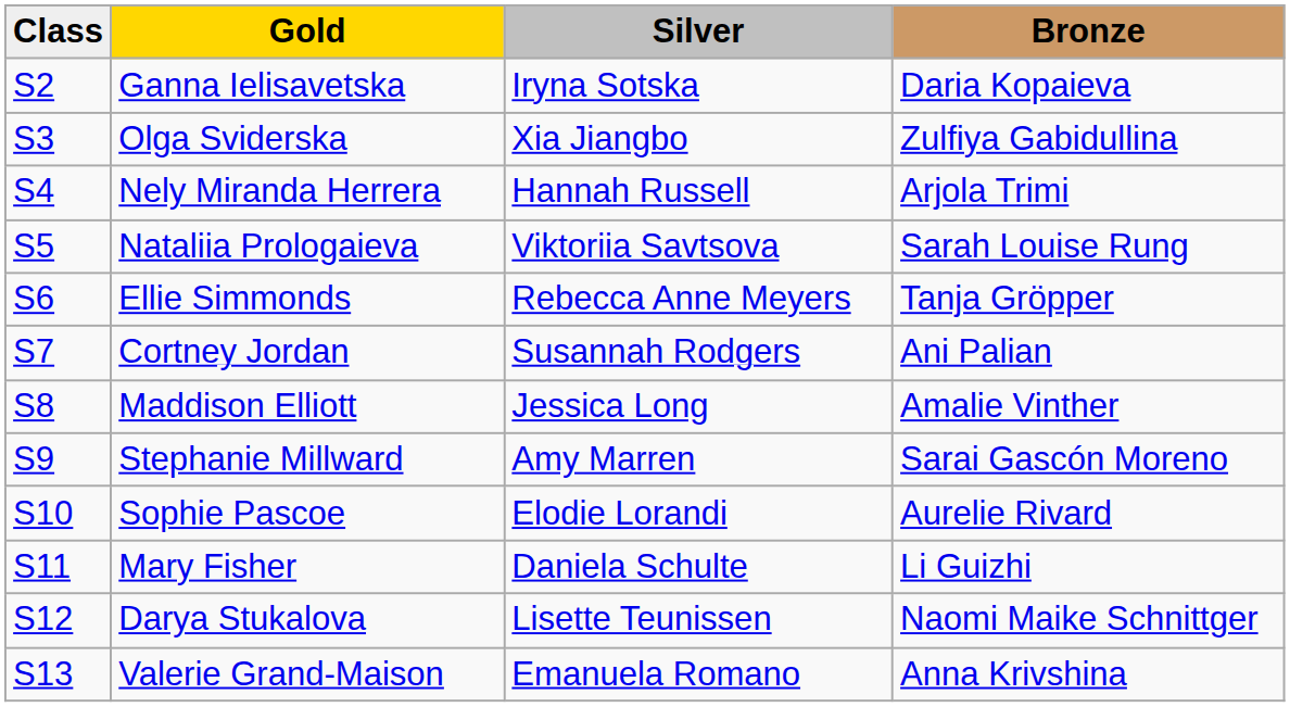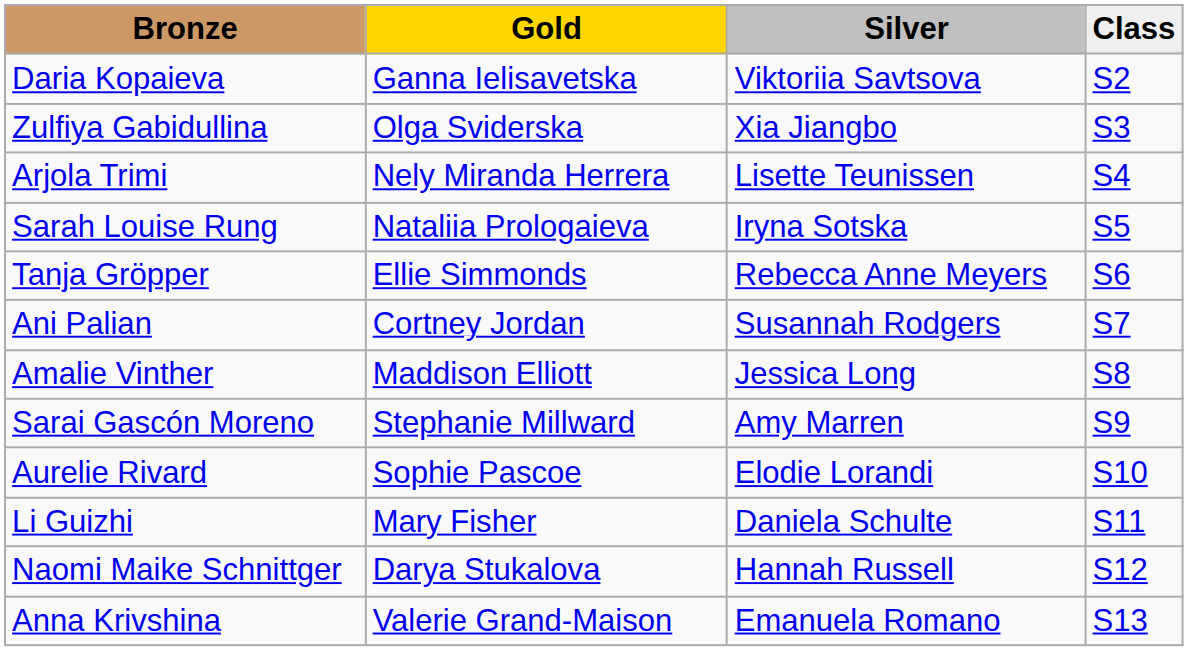 <table class="wikitable" style="text-align:left">
 <tr align="center">
-<td bgcolor=efefef><strong>Class</strong></td>
+<td width=200 bgcolor=CC9966><strong>Bronze</strong></td>
 <td width=200 bgcolor=gold><strong>Gold</strong></td>
 <td width=200 bgcolor=silver><strong>Silver</strong></td>
-<td width=200 bgcolor=CC9966><strong>Bronze</strong></td>
+<td bgcolor=efefef><strong>Class</strong></td>
 </tr>
 <tr>
+<td><a href='#'>Daria Kopaieva</a><br></td>
+<td><a href='#'>Ganna Ielisavetska</a><br></td>
+<td><a href='#'>Viktoriia Savtsova</a><br></td>
 <td><a href='#'>S2</a></td>
-<td><a href='#'>Ganna Ielisavetska</a><br></td>
-<td><a href='#'>Iryna Sotska</a><br></td>
-<td><a href='#'>Daria Kopaieva</a><br></td>
 </tr>
 <tr>
-<td><a href='#'>S3</a></td>
+<td><a href='#'>Zulfiya Gabidullina</a><br></td>
 <td><a href='#'>Olga Sviderska</a><br></td>
 <td><a href='#'>Xia Jiangbo</a><br></td>
-<td><a href='#'>Zulfiya Gabidullina</a><br></td>
+<td><a href='#'>S3</a></td>
 </tr>
 <tr>
+<td><a href='#'>Arjola Trimi</a><br></td>
+<td><a href='#'>Nely Miranda Herrera</a><br></td>
+<td><a href='#'>Lisette Teunissen</a><br></td>
 <td><a href='#'>S4</a></td>
-<td><a href='#'>Nely Miranda Herrera</a><br></td>
-<td><a href='#'>Hannah Russell</a><br></td>
-<td><a href='#'>Arjola Trimi</a><br></td>
 </tr>
 <tr>
+<td><a href='#'>Sarah Louise Rung</a><br></td>
+<td><a href='#'>Nataliia Prologaieva</a><br></td>
+<td><a href='#'>Iryna Sotska</a><br></td>
 <td><a href='#'>S5</a></td>
-<td><a href='#'>Nataliia Prologaieva</a><br></td>
-<td><a href='#'>Viktoriia Savtsova</a><br></td>
-<td><a href='#'>Sarah Louise Rung</a><br></td>
 </tr>
 <tr>
-<td><a href='#'>S6</a></td>
+<td><a href='#'>Tanja Gröpper</a><br></td>
 <td><a href='#'>Ellie Simmonds</a><br></td>
 <td><a href='#'>Rebecca Anne Meyers</a><br></td>
-<td><a href='#'>Tanja Gröpper</a><br></td>
+<td><a href='#'>S6</a></td>
 </tr>
 <tr>
-<td><a href='#'>S7</a></td>
+<td><a href='#'>Ani Palian</a><br></td>
 <td><a href='#'>Cortney Jordan</a><br></td>
 <td><a href='#'>Susannah Rodgers</a><br></td>
-<td><a href='#'>Ani Palian</a><br></td>
+<td><a href='#'>S7</a></td>
 </tr>
 <tr>
-<td><a href='#'>S8</a></td>
+<td><a href='#'>Amalie Vinther</a><br></td>
 <td><a href='#'>Maddison Elliott</a><br></td>
 <td><a href='#'>Jessica Long</a><br></td>
-<td><a href='#'>Amalie Vinther</a><br></td>
+<td><a href='#'>S8</a></td>
 </tr>
 <tr>
-<td><a href='#'>S9</a></td>
+<td><a href='#'>Sarai Gascón Moreno</a><br></td>
 <td><a href='#'>Stephanie Millward</a><br></td>
 <td><a href='#'>Amy Marren</a><br></td>
-<td><a href='#'>Sarai Gascón Moreno</a><br></td>
+<td><a href='#'>S9</a></td>
 </tr>
 <tr>
-<td><a href='#'>S10</a></td>
+<td><a href='#'>Aurelie Rivard</a><br></td>
 <td><a href='#'>Sophie Pascoe</a><br></td>
 <td><a href='#'>Elodie Lorandi</a><br></td>
-<td><a href='#'>Aurelie Rivard</a><br></td>
+<td><a href='#'>S10</a></td>
 </tr>
 <tr>
-<td><a href='#'>S11</a></td>
+<td><a href='#'>Li Guizhi</a><br></td>
 <td><a href='#'>Mary Fisher</a><br></td>
 <td><a href='#'>Daniela Schulte</a><br></td>
-<td><a href='#'>Li Guizhi</a><br></td>
+<td><a href='#'>S11</a></td>
 </tr>
 <tr>
+<td><a href='#'>Naomi Maike Schnittger</a><br></td>
+<td><a href='#'>Darya Stukalova</a><br></td>
+<td><a href='#'>Hannah Russell</a><br></td>
 <td><a href='#'>S12</a></td>
-<td><a href='#'>Darya Stukalova</a><br></td>
-<td><a href='#'>Lisette Teunissen</a><br></td>
-<td><a href='#'>Naomi Maike Schnittger</a><br></td>
 </tr>
 <tr>
-<td><a href='#'>S13</a></td>
+<td><a href='#'>Anna Krivshina</a><br></td>
 <td><a href='#'>Valerie Grand-Maison</a><br></td>
 <td><a href='#'>Emanuela Romano</a><br></td>
-<td><a href='#'>Anna Krivshina</a><br></td>
+<td><a href='#'>S13</a></td>
 </tr>
 </table>
